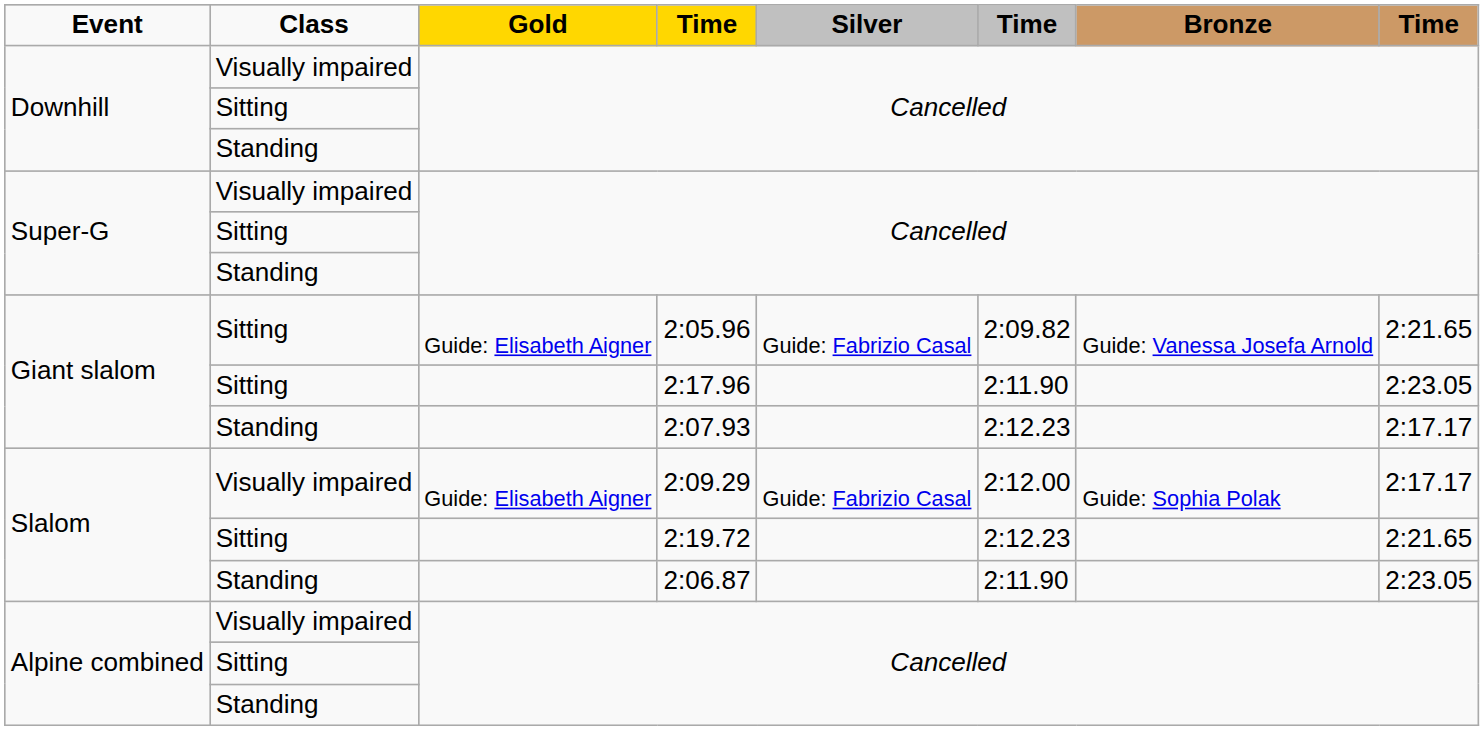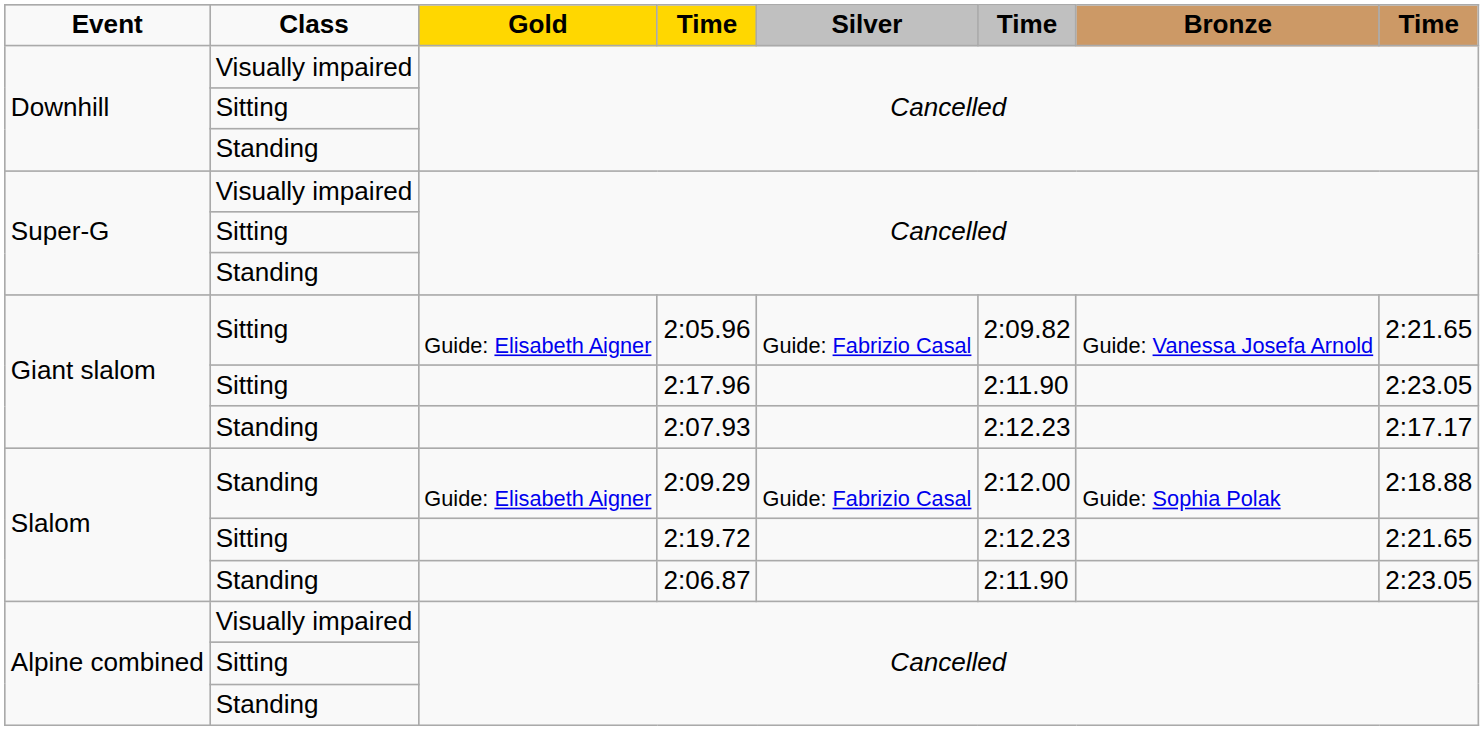 <table class="wikitable">
 <tr>
 <td align="center"><strong>Event</strong></td>
 <td align="center"><strong>Class</strong></td>
 <td align="center" bgcolor="gold"><strong>Gold</strong></td>
 <td align="center" bgcolor="gold"><strong>Time</strong></td>
 <td align="center" bgcolor="silver"><strong>Silver</strong></td>
 <td align="center" bgcolor="silver"><strong>Time</strong></td>
 <td align="center" bgcolor="CC9966"><strong>Bronze</strong></td>
 <td align="center" bgcolor="CC9966"><strong>Time</strong></td>
 </tr>
 <tr>
 <td rowspan="3">Downhill</td>
 <td>Visually impaired</td>
 <td colspan=6 rowspan=3 align=center><em>Cancelled</em></td>
 </tr>
 <tr>
 <td>Sitting</td>
 </tr>
 <tr>
 <td>Standing</td>
 </tr>
 <tr>
 <td rowspan="3">Super-G</td>
 <td>Visually impaired</td>
 <td colspan=6 rowspan=3 align=center><em>Cancelled</em></td>
 </tr>
 <tr>
 <td>Sitting</td>
 </tr>
 <tr>
 <td>Standing</td>
 </tr>
 <tr>
 <td rowspan="3">Giant slalom</td>
 <td>Sitting</td>
 <td><br><small>Guide: <a href='#'>Elisabeth Aigner</a></small></td>
 <td>2:05.96</td>
 <td><br><small>Guide: <a href='#'>Fabrizio Casal</a></small></td>
 <td>2:09.82</td>
 <td> <br><small>Guide: <a href='#'>Vanessa Josefa Arnold</a></small></td>
 <td>2:21.65</td>
 </tr>
 <tr>
 <td>Sitting</td>
 <td></td>
 <td>2:17.96</td>
 <td></td>
 <td>2:11.90</td>
 <td></td>
 <td>2:23.05</td>
 </tr>
 <tr>
 <td>Standing</td>
 <td></td>
 <td>2:07.93</td>
 <td></td>
 <td>2:12.23</td>
 <td></td>
 <td>2:17.17</td>
 </tr>
 <tr>
 <td rowspan="3">Slalom</td>
-<td>Visually impaired</td>
+<td>Standing</td>
 <td><br><small>Guide: <a href='#'>Elisabeth Aigner</a></small></td>
 <td>2:09.29</td>
 <td><br><small>Guide: <a href='#'>Fabrizio Casal</a></small></td>
 <td>2:12.00</td>
 <td><br><small>Guide: <a href='#'>Sophia Polak</a></small></td>
-<td>2:17.17</td>
+<td>2:18.88</td>
 </tr>
 <tr>
 <td>Sitting</td>
 <td></td>
 <td>2:19.72</td>
 <td></td>
 <td>2:12.23</td>
 <td></td>
 <td>2:21.65</td>
 </tr>
 <tr>
 <td>Standing</td>
 <td></td>
 <td>2:06.87</td>
 <td></td>
 <td>2:11.90</td>
 <td></td>
 <td>2:23.05</td>
 </tr>
 <tr>
 <td rowspan="3">Alpine combined</td>
 <td>Visually impaired</td>
 <td colspan=6 rowspan=3 align=center><em>Cancelled</em></td>
 </tr>
 <tr>
 <td>Sitting</td>
 </tr>
 <tr>
 <td>Standing</td>
 </tr>
 </table>
